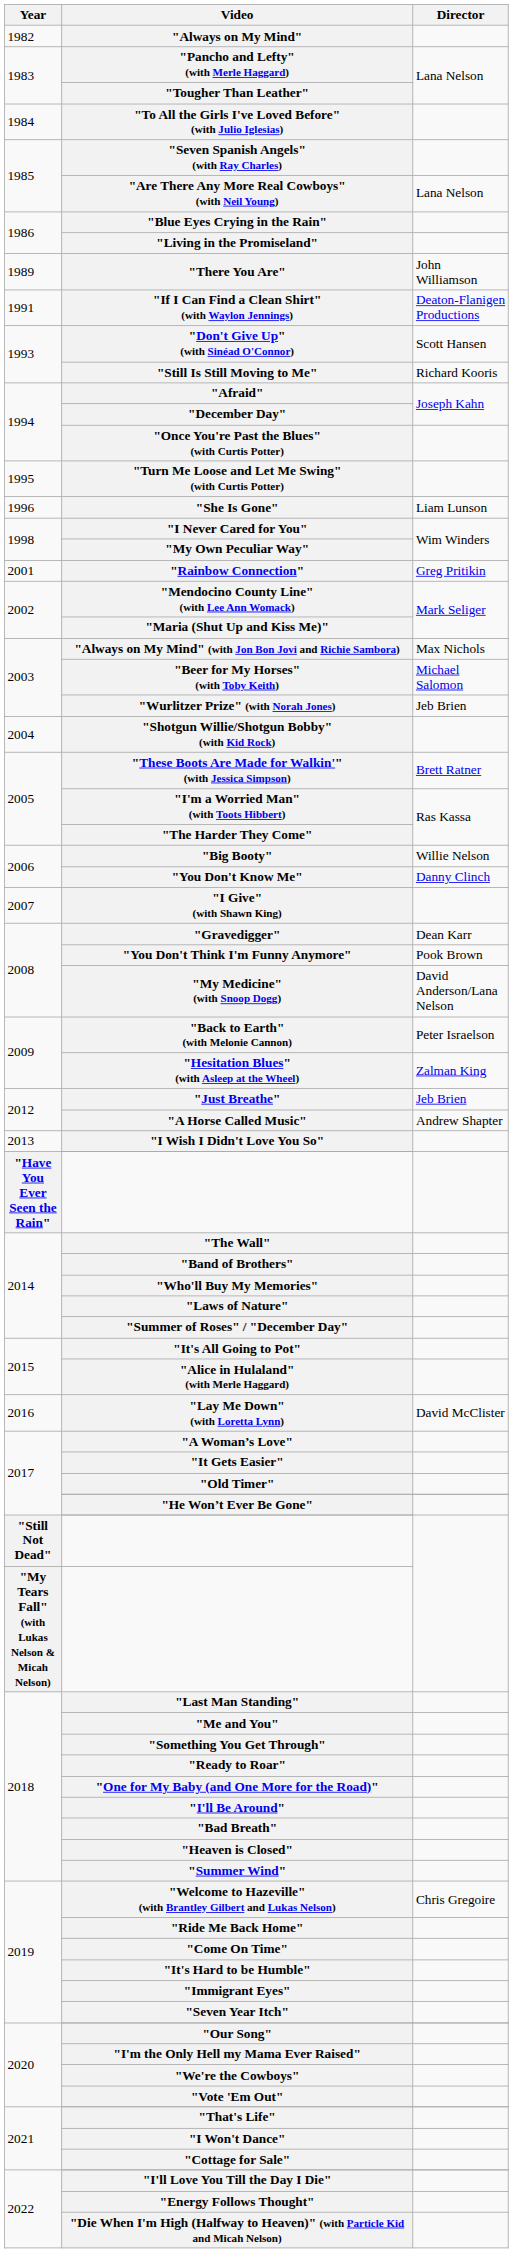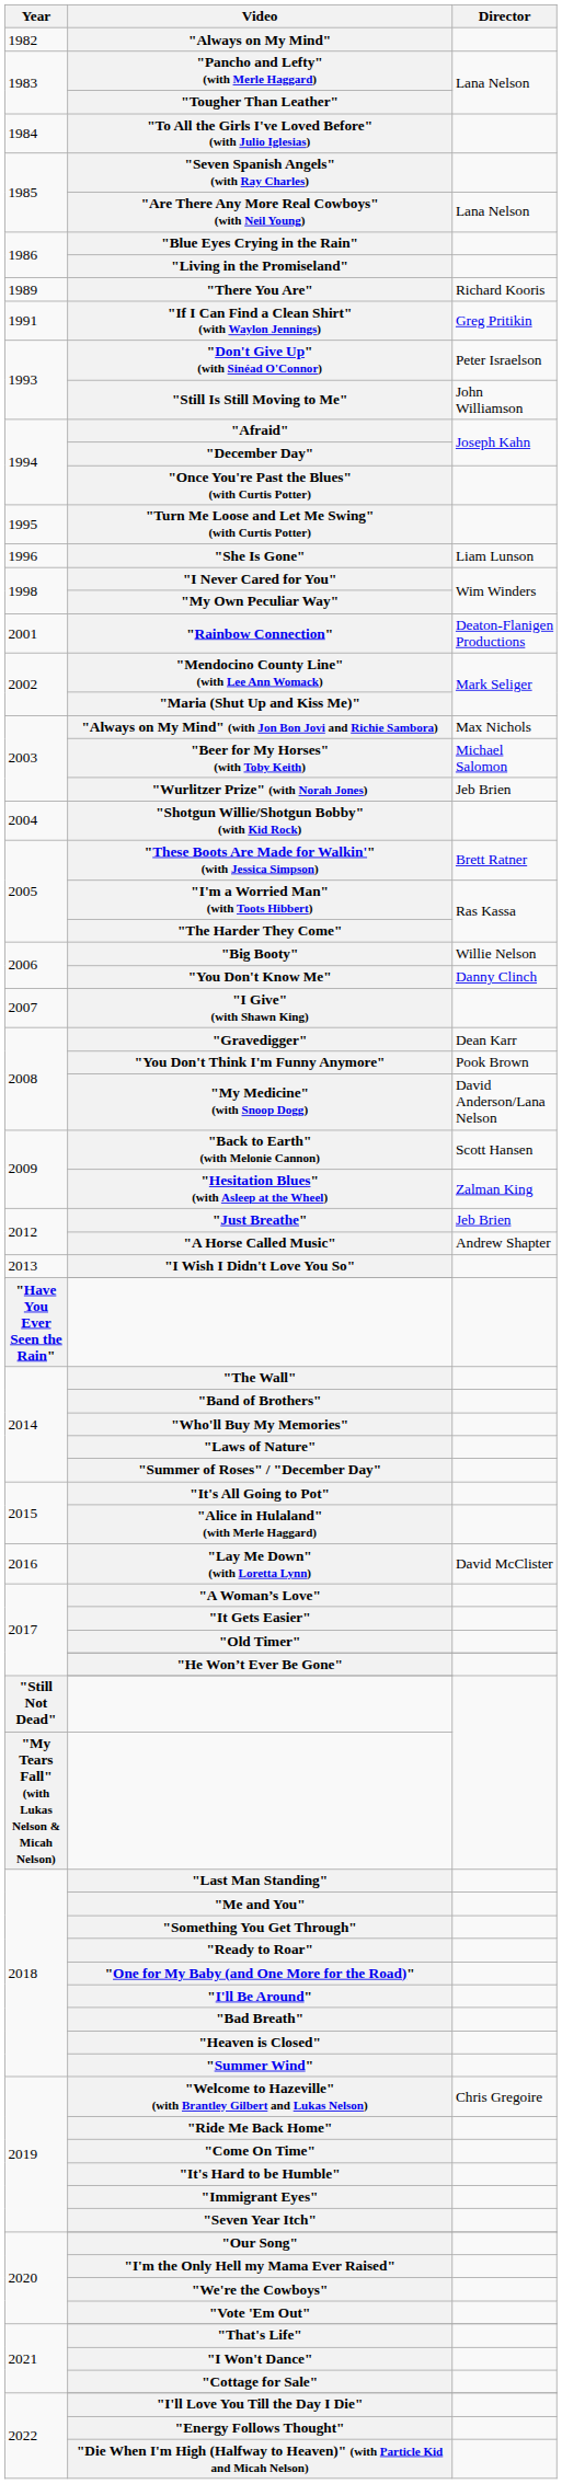 <table class="wikitable sortable plainrowheaders">
 <tr>
 <th>Year</th>
 <th style="width:26em;">Video</th>
 <th>Director</th>
 </tr>
 <tr>
 <td>1982</td>
 <th scope="row">"Always on My Mind"</th>
 <td></td>
 </tr>
 <tr>
 <td rowspan="2">1983</td>
 <th scope="row">"Pancho and Lefty"<br> <small>(with <a href='#'>Merle Haggard</a>)</small></th>
 <td rowspan="2">Lana Nelson</td>
 </tr>
 <tr>
 <th scope="row">"Tougher Than Leather"</th>
 </tr>
 <tr>
 <td>1984</td>
 <th scope="row">"To All the Girls I've Loved Before"<br> <small>(with <a href='#'>Julio Iglesias</a>)</small></th>
 <td></td>
 </tr>
 <tr>
 <td rowspan="2">1985</td>
 <th scope="row">"Seven Spanish Angels"<br> <small>(with <a href='#'>Ray Charles</a>)</small></th>
 <td></td>
 </tr>
 <tr>
 <th scope="row">"Are There Any More Real Cowboys"<br> <small>(with <a href='#'>Neil Young</a>)</small></th>
 <td>Lana Nelson</td>
 </tr>
 <tr>
 <td rowspan="2">1986</td>
 <th scope="row">"Blue Eyes Crying in the Rain"</th>
 <td></td>
 </tr>
 <tr>
 <th scope="row">"Living in the Promiseland"</th>
 <td></td>
 </tr>
 <tr>
 <td>1989</td>
 <th scope="row">"There You Are"</th>
-<td>John Williamson</td>
+<td>Richard Kooris</td>
 </tr>
 <tr>
 <td>1991</td>
 <th scope="row">"If I Can Find a Clean Shirt"<br> <small>(with <a href='#'>Waylon Jennings</a>)</small></th>
-<td><a href='#'>Deaton-Flanigen Productions</a></td>
+<td><a href='#'>Greg Pritikin</a></td>
 </tr>
 <tr>
 <td rowspan="2">1993</td>
 <th scope="row">"<a href='#'>Don't Give Up</a>"<br> <small>(with <a href='#'>Sinéad O'Connor</a>)</small></th>
-<td>Scott Hansen</td>
+<td>Peter Israelson</td>
 </tr>
 <tr>
 <th scope="row">"Still Is Still Moving to Me"</th>
-<td>Richard Kooris</td>
+<td>John Williamson</td>
 </tr>
 <tr>
 <td rowspan="3">1994</td>
 <th scope="row">"Afraid"</th>
 <td rowspan="2"><a href='#'>Joseph Kahn</a></td>
 </tr>
 <tr>
 <th scope="row">"December Day"</th>
 </tr>
 <tr>
 <th scope="row">"Once You're Past the Blues"<br> <small>(with Curtis Potter)</small></th>
 <td></td>
 </tr>
 <tr>
 <td>1995</td>
 <th scope="row">"Turn Me Loose and Let Me Swing"<br> <small>(with Curtis Potter)</small></th>
 <td></td>
 </tr>
 <tr>
 <td>1996</td>
 <th scope="row">"She Is Gone"</th>
 <td>Liam Lunson</td>
 </tr>
 <tr>
 <td rowspan="2">1998</td>
 <th scope="row">"I Never Cared for You"</th>
 <td rowspan="2">Wim Winders</td>
 </tr>
 <tr>
 <th scope="row">"My Own Peculiar Way"</th>
 </tr>
 <tr>
 <td>2001</td>
 <th scope="row">"<a href='#'>Rainbow Connection</a>"</th>
-<td><a href='#'>Greg Pritikin</a></td>
+<td><a href='#'>Deaton-Flanigen Productions</a></td>
 </tr>
 <tr>
 <td rowspan="2">2002</td>
 <th scope="row">"Mendocino County Line"<br> <small>(with <a href='#'>Lee Ann Womack</a>)</small></th>
 <td rowspan="2"><a href='#'>Mark Seliger</a></td>
 </tr>
 <tr>
 <th scope="row">"Maria (Shut Up and Kiss Me)"</th>
 </tr>
 <tr>
 <td rowspan="3">2003</td>
 <th scope="row">"Always on My Mind" <small>(with <a href='#'>Jon Bon Jovi</a> and <a href='#'>Richie Sambora</a>)</small></th>
 <td>Max Nichols</td>
 </tr>
 <tr>
 <th scope="row">"Beer for My Horses"<br> <small>(with <a href='#'>Toby Keith</a>)</small></th>
 <td><a href='#'>Michael Salomon</a></td>
 </tr>
 <tr>
 <th scope="row">"Wurlitzer Prize" <small>(with <a href='#'>Norah Jones</a>)</small></th>
 <td>Jeb Brien</td>
 </tr>
 <tr>
 <td>2004</td>
 <th scope="row">"Shotgun Willie/Shotgun Bobby"<br> <small>(with <a href='#'>Kid Rock</a>)</small></th>
 <td></td>
 </tr>
 <tr>
 <td rowspan="3">2005</td>
 <th scope="row">"<a href='#'>These Boots Are Made for Walkin'</a>"<br> <small>(with <a href='#'>Jessica Simpson</a>)</small></th>
 <td><a href='#'>Brett Ratner</a></td>
 </tr>
 <tr>
 <th scope="row">"I'm a Worried Man"<br> <small>(with <a href='#'>Toots Hibbert</a>)</small></th>
 <td rowspan="2">Ras Kassa</td>
 </tr>
 <tr>
 <th scope="row">"The Harder They Come"</th>
 </tr>
 <tr>
 <td rowspan="2">2006</td>
 <th scope="row">"Big Booty"</th>
 <td>Willie Nelson</td>
 </tr>
 <tr>
 <th scope="row">"You Don't Know Me"</th>
 <td><a href='#'>Danny Clinch</a></td>
 </tr>
 <tr>
 <td>2007</td>
 <th scope="row">"I Give"<br> <small>(with Shawn King)</small></th>
 <td></td>
 </tr>
 <tr>
 <td rowspan="3">2008</td>
 <th scope="row">"Gravedigger"</th>
 <td>Dean Karr</td>
 </tr>
 <tr>
 <th scope="row">"You Don't Think I'm Funny Anymore"</th>
 <td>Pook Brown</td>
 </tr>
 <tr>
 <th scope="row">"My Medicine"<br> <small>(with <a href='#'>Snoop Dogg</a>)</small></th>
 <td>David Anderson/Lana Nelson</td>
 </tr>
 <tr>
 <td rowspan="2">2009</td>
 <th scope="row">"Back to Earth"<br> <small>(with Melonie Cannon)</small></th>
-<td>Peter Israelson</td>
+<td>Scott Hansen</td>
 </tr>
 <tr>
 <th scope="row">"<a href='#'>Hesitation Blues</a>"<br> <small>(with <a href='#'>Asleep at the Wheel</a>)</small></th>
 <td><a href='#'>Zalman King</a></td>
 </tr>
 <tr>
 <td rowspan="2">2012</td>
 <th scope="row">"<a href='#'>Just Breathe</a>"</th>
 <td><a href='#'>Jeb Brien</a></td>
 </tr>
 <tr>
 <th scope="row">"A Horse Called Music"</th>
 <td>Andrew Shapter</td>
 </tr>
 <tr>
 <td rowspan="2">2013</td>
 <th scope="row">"I Wish I Didn't Love You So"</th>
 <td></td>
 </tr>
 <tr>
 </tr>
 <tr>
 <th scope="row">"<a href='#'>Have You Ever Seen the Rain</a>"</th>
 <td></td>
 </tr>
 <tr>
 <td rowspan="5">2014</td>
 <th scope="row">"The Wall"</th>
 <td></td>
 </tr>
 <tr>
 <th scope="row">"Band of Brothers"</th>
 <td></td>
 </tr>
 <tr>
 <th scope="row">"Who'll Buy My Memories"</th>
 <td></td>
 </tr>
 <tr>
 <th scope="row">"Laws of Nature"</th>
 <td></td>
 </tr>
 <tr>
 <th scope="row">"Summer of Roses" / "December Day"</th>
 <td></td>
 </tr>
 <tr>
 <td rowspan="2">2015</td>
 <th scope="row">"It's All Going to Pot"</th>
 <td></td>
 </tr>
 <tr>
 <th scope="row">"Alice in Hulaland"<br> <small>(with Merle Haggard)</small></th>
 <td></td>
 </tr>
 <tr>
 <td>2016</td>
 <th scope="row">"Lay Me Down"<br> <small>(with <a href='#'>Loretta Lynn</a>)</small></th>
 <td>David McClister</td>
 </tr>
 <tr>
 <td rowspan="6">2017</td>
 <th scope="row">"A Woman’s Love"</th>
 <td></td>
 </tr>
 <tr>
 <th scope="row">"It Gets Easier"</th>
 <td></td>
 </tr>
 <tr>
 <th scope="row">"Old Timer"</th>
 <td></td>
 </tr>
 <tr>
 </tr>
 <tr>
 <th scope="row">"He Won’t Ever Be Gone"</th>
 <td></td>
 </tr>
 <tr>
 </tr>
 <tr>
 <th scope="row">"Still Not Dead"</th>
 <td></td>
 </tr>
 <tr>
 <th scope="row">"My Tears Fall"<br> <small>(with Lukas Nelson & Micah Nelson)</small></th>
 <td></td>
 </tr>
 <tr>
 <td rowspan="9">2018</td>
 <th scope="row">"Last Man Standing"</th>
 <td></td>
 </tr>
 <tr>
 <th scope="row">"Me and You"</th>
 <td></td>
 </tr>
 <tr>
 <th scope="row">"Something You Get Through"</th>
 <td></td>
 </tr>
 <tr>
 <th scope="row">"Ready to Roar"</th>
 <td></td>
 </tr>
 <tr>
 <th scope="row">"<a href='#'>One for My Baby (and One More for the Road)</a>"</th>
 <td></td>
 </tr>
 <tr>
 <th scope="row">"<a href='#'>I'll Be Around</a>"</th>
 <td></td>
 </tr>
 <tr>
 <th scope="row">"Bad Breath"</th>
 <td></td>
 </tr>
 <tr>
 <th scope="row">"Heaven is Closed"</th>
 <td></td>
 </tr>
 <tr>
 <th scope="row">"<a href='#'>Summer Wind</a>"</th>
 <td></td>
 </tr>
 <tr>
 <td rowspan="6">2019</td>
 <th scope="row">"Welcome to Hazeville"<br> <small>(with <a href='#'>Brantley Gilbert</a> and <a href='#'>Lukas Nelson</a>)</small></th>
 <td>Chris Gregoire</td>
 </tr>
 <tr>
 <th scope="row">"Ride Me Back Home"</th>
 <td></td>
 </tr>
 <tr>
 <th scope="row">"Come On Time"</th>
 <td></td>
 </tr>
 <tr>
 <th scope="row">"It's Hard to be Humble"</th>
 <td></td>
 </tr>
 <tr>
 <th scope="row">"Immigrant Eyes"</th>
 <td></td>
 </tr>
 <tr>
 <th scope="row">"Seven Year Itch"</th>
 <td></td>
 </tr>
 <tr>
 <td rowspan="5">2020</td>
 </tr>
 <tr>
 <th scope="row">"Our Song"</th>
 <td></td>
 </tr>
 <tr>
 <th scope="row">"I'm the Only Hell my Mama Ever Raised"</th>
 <td></td>
 </tr>
 <tr>
 <th scope="row">"We're the Cowboys"</th>
 <td></td>
 </tr>
 <tr>
 <th scope="row">"Vote 'Em Out"</th>
 <td></td>
 </tr>
 <tr>
 <td rowspan="4">2021</td>
 </tr>
 <tr>
 <th scope="row">"That's Life"</th>
 <td></td>
 </tr>
 <tr>
 <th scope="row">"I Won't Dance"</th>
 <td></td>
 </tr>
 <tr>
 <th scope="row">"Cottage for Sale"</th>
 <td></td>
 </tr>
 <tr>
 <td rowspan="5">2022</td>
 </tr>
 <tr>
 <th scope="row">"I'll Love You Till the Day I Die"</th>
 <td></td>
 </tr>
 <tr>
 <th scope="row">"Energy Follows Thought"</th>
 <td></td>
 </tr>
 <tr>
 <th scope="row">"Die When I'm High (Halfway to Heaven)" <small>(with <a href='#'>Particle Kid</a> and Micah Nelson)</small></th>
 <td></td>
 </tr>
 </table>
